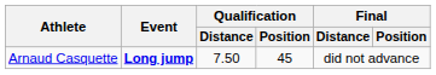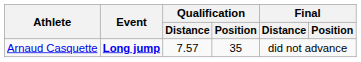 <table class=wikitable style="font-size:90%">
 <tr>
 <th rowspan="2">Athlete</th>
 <th rowspan="2">Event</th>
 <th colspan="2">Qualification</th>
 <th colspan="2">Final</th>
 </tr>
 <tr style="font-size:95%">
 <th>Distance</th>
 <th>Position</th>
 <th>Distance</th>
 <th>Position</th>
 </tr>
 <tr align=center>
 <td align=left><a href='#'>Arnaud Casquette</a></td>
 <td align=left><strong><a href='#'>Long jump</a></strong></td>
-<td>7.50</td>
-<td>45</td>
+<td>7.57</td>
+<td>35</td>
 <td colspan=2>did not advance</td>
 </tr>
 </table>
